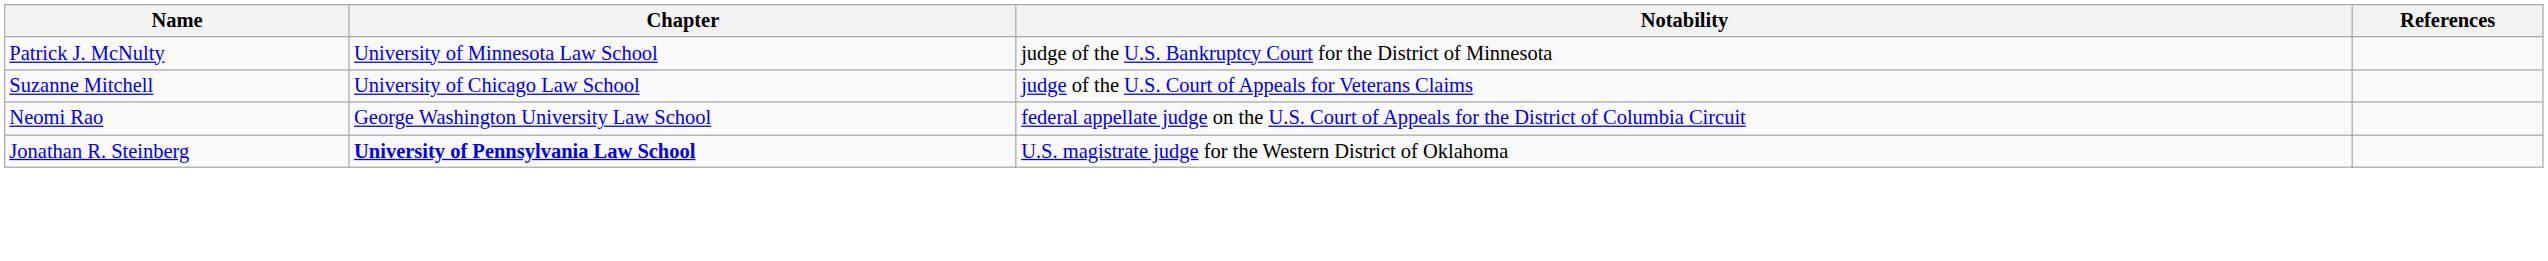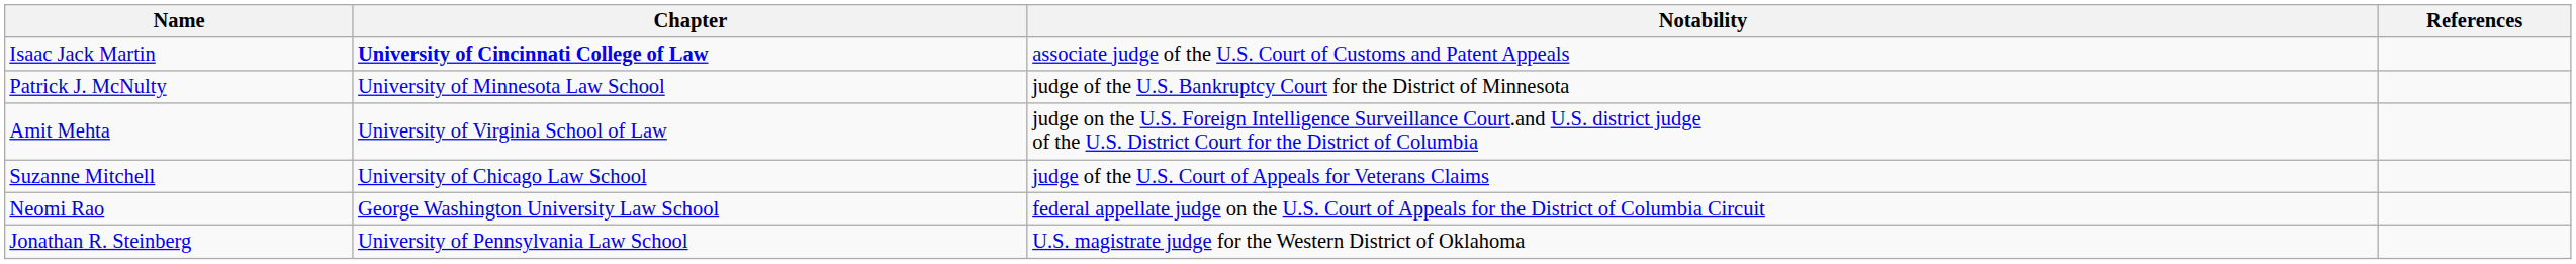 <table class="wikitable sortable" style="width:100%;">
 <tr>
 <th>Name</th>
 <th>Chapter</th>
 <th>Notability</th>
 <th>References</th>
 </tr>
 <tr>
+<td><a href='#'>Isaac Jack Martin</a></td>
+<td><strong><a href='#'>University of Cincinnati College of Law</a></strong></td>
+<td><a href='#'>associate judge</a> of the <a href='#'>U.S. Court of Customs and Patent Appeals</a></td>
+<td></td>
+</tr>
+<tr>
 <td><a href='#'>Patrick J. McNulty</a></td>
 <td><a href='#'>University of Minnesota Law School</a></td>
 <td>judge of the <a href='#'>U.S. Bankruptcy Court</a> for the District of Minnesota</td>
+<td></td>
+</tr>
+<tr>
+<td><a href='#'>Amit Mehta</a></td>
+<td><a href='#'>University of Virginia School of Law</a></td>
+<td>judge on the <a href='#'>U.S. Foreign Intelligence Surveillance Court</a>.and <a href='#'>U.S. district judge</a><br>of the <a href='#'>U.S. District Court for the District of Columbia</a></td>
 <td></td>
 </tr>
 <tr>
 <td><a href='#'>Suzanne Mitchell</a></td>
 <td><a href='#'>University of Chicago Law School</a></td>
 <td><a href='#'>judge</a> of the <a href='#'>U.S. Court of Appeals for Veterans Claims</a></td>
 <td></td>
 </tr>
 <tr>
 <td><a href='#'>Neomi Rao</a></td>
 <td><a href='#'>George Washington University Law School</a></td>
 <td><a href='#'>federal appellate judge</a> on the <a href='#'>U.S. Court of Appeals for the District of Columbia Circuit</a></td>
 <td></td>
 </tr>
 <tr>
 <td><a href='#'>Jonathan R. Steinberg</a></td>
-<td><strong><a href='#'>University of Pennsylvania Law School</a></strong></td>
+<td><a href='#'>University of Pennsylvania Law School</a></td>
 <td><a href='#'>U.S. magistrate judge</a> for the Western District of Oklahoma</td>
 <td></td>
 </tr>
 </table>
